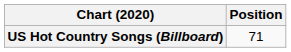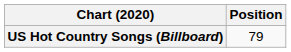 <table class="wikitable plainrowheaders" style="text-align:center">
 <tr>
 <th scope="col">Chart (2020)</th>
 <th scope="col">Position</th>
 </tr>
 <tr>
 <th scope="row">US Hot Country Songs (<em>Billboard</em>)</th>
-<td>71</td>
+<td>79</td>
 </tr>
 </table>
